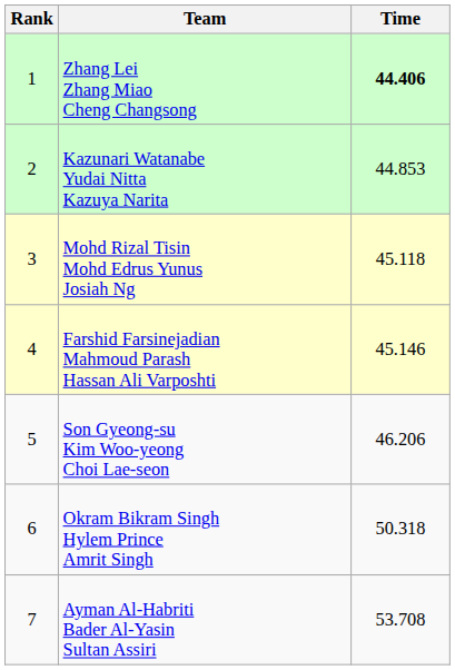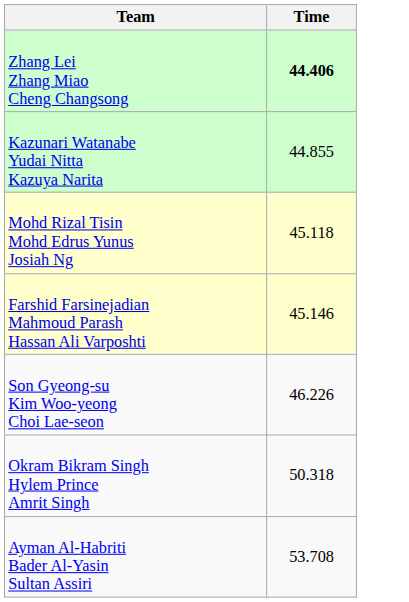 <table class=wikitable style="text-align:center">
 <tr>
-<th width=40>Rank</th>
 <th width=250>Team</th>
 <th width=80>Time</th>
 </tr>
 <tr bgcolor="ccffcc">
-<td>1</td>
 <td align=left><br><a href='#'>Zhang Lei</a><br><a href='#'>Zhang Miao</a><br><a href='#'>Cheng Changsong</a></td>
 <td><strong>44.406</strong></td>
 </tr>
 <tr bgcolor="ccffcc">
-<td>2</td>
 <td align=left><br><a href='#'>Kazunari Watanabe</a><br><a href='#'>Yudai Nitta</a><br><a href='#'>Kazuya Narita</a></td>
-<td>44.853</td>
+<td>44.855</td>
 </tr>
 <tr bgcolor="#ffffcc">
-<td>3</td>
 <td align=left><br><a href='#'>Mohd Rizal Tisin</a><br><a href='#'>Mohd Edrus Yunus</a><br><a href='#'>Josiah Ng</a></td>
 <td>45.118</td>
 </tr>
 <tr bgcolor="#ffffcc">
-<td>4</td>
 <td align=left><br><a href='#'>Farshid Farsinejadian</a><br><a href='#'>Mahmoud Parash</a><br><a href='#'>Hassan Ali Varposhti</a></td>
 <td>45.146</td>
 </tr>
 <tr>
-<td>5</td>
 <td align=left><br><a href='#'>Son Gyeong-su</a><br><a href='#'>Kim Woo-yeong</a><br><a href='#'>Choi Lae-seon</a></td>
-<td>46.206</td>
+<td>46.226</td>
 </tr>
 <tr>
-<td>6</td>
 <td align=left><br><a href='#'>Okram Bikram Singh</a><br><a href='#'>Hylem Prince</a><br><a href='#'>Amrit Singh</a></td>
 <td>50.318</td>
 </tr>
 <tr>
-<td>7</td>
 <td align=left><br><a href='#'>Ayman Al-Habriti</a><br><a href='#'>Bader Al-Yasin</a><br><a href='#'>Sultan Assiri</a></td>
 <td>53.708</td>
 </tr>
 </table>
